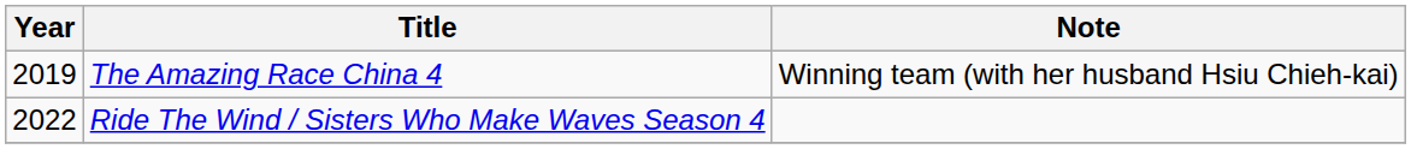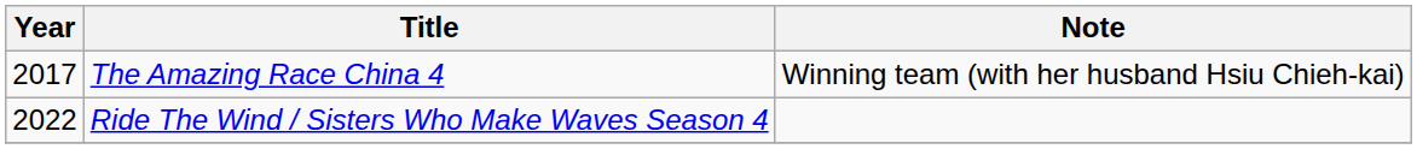 <table class="wikitable sortable">
 <tr>
 <th>Year</th>
 <th>Title</th>
 <th>Note</th>
 </tr>
 <tr>
-<td>2019</td>
+<td>2017</td>
 <td><em><a href='#'>The Amazing Race China 4</a></em></td>
 <td>Winning team (with her husband Hsiu Chieh-kai)</td>
 </tr>
 <tr>
 <td>2022</td>
 <td><em><a href='#'>Ride The Wind / Sisters Who Make Waves Season 4</a></em></td>
 <td></td>
 </tr>
 <tr>
 </tr>
 </table>
